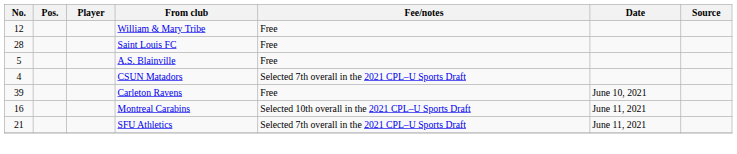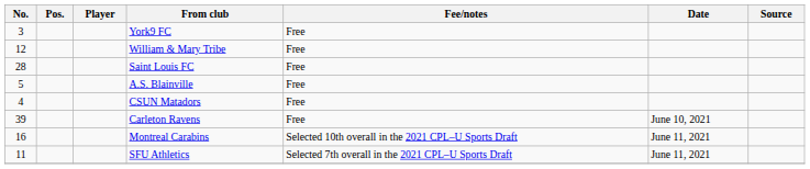 <table class="wikitable sortable" style="width:90%; font-size:95%;">
 <tr>
 <th>No.</th>
 <th>Pos.</th>
 <th>Player</th>
 <th>From club</th>
 <th>Fee/notes</th>
 <th>Date</th>
 <th>Source</th>
+</tr>
+<tr>
+<td align=center>3</td>
+<td align=center></td>
+<td></td>
+<td> <a href='#'>York9 FC</a></td>
+<td>Free</td>
+<td></td>
+<td></td>
 </tr>
 <tr>
 <td align=center>12</td>
 <td align=center></td>
 <td></td>
 <td> <a href='#'>William & Mary Tribe</a></td>
 <td>Free</td>
 <td></td>
 <td></td>
 </tr>
 <tr>
 <td align=center>28</td>
 <td align=center></td>
 <td></td>
 <td> <a href='#'>Saint Louis FC</a></td>
 <td>Free</td>
 <td></td>
 <td></td>
 </tr>
 <tr>
 <td align=center>5</td>
 <td align=center></td>
 <td></td>
 <td> <a href='#'>A.S. Blainville</a></td>
 <td>Free</td>
 <td></td>
 <td></td>
 </tr>
 <tr>
 <td align=center>4</td>
 <td align=center></td>
 <td></td>
 <td> <a href='#'>CSUN Matadors</a></td>
-<td>Selected 7th overall in the <a href='#'>2021 CPL–U Sports Draft</a></td>
+<td>Free</td>
 <td></td>
 <td></td>
 </tr>
 <tr>
 <td align=center>39</td>
 <td align=center></td>
 <td></td>
 <td> <a href='#'>Carleton Ravens</a></td>
 <td>Free</td>
 <td>June 10, 2021</td>
 <td></td>
 </tr>
 <tr>
 <td align=center>16</td>
 <td align=center></td>
 <td></td>
 <td> <a href='#'>Montreal Carabins</a></td>
 <td>Selected 10th overall in the <a href='#'>2021 CPL–U Sports Draft</a></td>
 <td>June 11, 2021</td>
 <td></td>
 </tr>
 <tr>
-<td align=center>21</td>
+<td align=center>11</td>
 <td align=center></td>
 <td></td>
 <td> <a href='#'>SFU Athletics</a></td>
 <td>Selected 7th overall in the <a href='#'>2021 CPL–U Sports Draft</a></td>
 <td>June 11, 2021</td>
 <td></td>
 </tr>
 <tr>
 </tr>
 </table>
